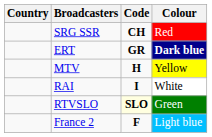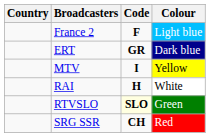 <table class="wikitable sortable">
 <tr>
 <th>Country</th>
 <th>Broadcasters</th>
 <th>Code</th>
 <th>Colour</th>
 </tr>
 <tr>
 <td></td>
-<td><a href='#'>SRG SSR</a></td>
-<td align="center"><strong>CH</strong></td>
-<td style="background:red; color:white ">Red</td>
+<td><a href='#'>France 2</a></td>
+<td align="center"><strong>F</strong></td>
+<td style="background:deepskyblue; color: white">Light blue</td>
 </tr>
 <tr>
 <td></td>
 <td><a href='#'>ERT</a></td>
 <td align="center"><strong>GR</strong></td>
-<td style="background:darkblue; color: white"><strong>Dark blue</strong></td>
+<td style="background:darkblue; color: white">Dark blue</td>
 </tr>
 <tr>
 <td></td>
 <td><a href='#'>MTV</a></td>
-<td align="center"><strong>H</strong></td>
+<td align="center"><strong>I</strong></td>
 <td style="background:yellow; color:black ">Yellow</td>
 </tr>
 <tr>
 <td></td>
 <td><a href='#'>RAI</a></td>
-<td align="center"><strong>I</strong></td>
+<td align="center"><strong>H</strong></td>
 <td style="background:white; color:black ">White</td>
 </tr>
 <tr>
 <td></td>
 <td><a href='#'>RTVSLO</a></td>
 <td align="center" style="background: lightyellow;"><strong>SLO</strong></td>
 <td style="background:green; color: white">Green</td>
 </tr>
 <tr>
 <td></td>
-<td><a href='#'>France 2</a></td>
-<td align="center"><strong>F</strong></td>
-<td style="background:deepskyblue; color: white">Light blue</td>
+<td><a href='#'>SRG SSR</a></td>
+<td align="center"><strong>CH</strong></td>
+<td style="background:red; color:white ">Red</td>
 </tr>
 </table>
